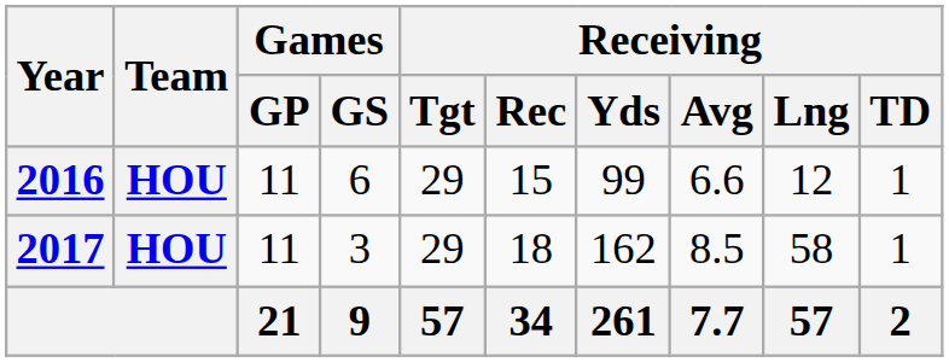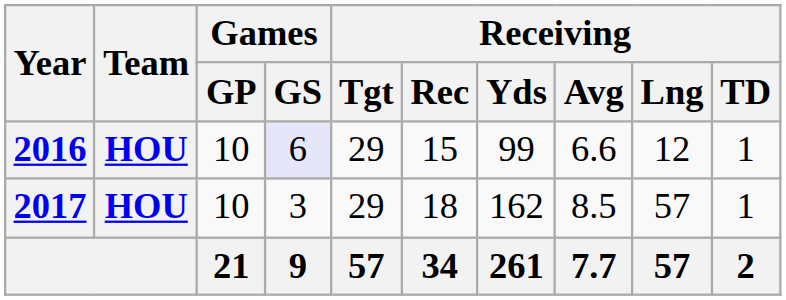 <table class="wikitable" style="text-align:center;">
 <tr>
 <th rowspan="2">Year</th>
 <th rowspan="2">Team</th>
 <th colspan="2">Games</th>
 <th colspan="6">Receiving</th>
 </tr>
 <tr>
 <th>GP</th>
 <th>GS</th>
 <th>Tgt</th>
 <th>Rec</th>
 <th>Yds</th>
 <th>Avg</th>
 <th>Lng</th>
 <th>TD</th>
 </tr>
 <tr>
 <th><a href='#'>2016</a></th>
 <th><a href='#'>HOU</a></th>
-<td>11</td>
-<td>6</td>
+<td>10</td>
+<td style="background: lavender;">6</td>
 <td>29</td>
 <td>15</td>
 <td>99</td>
 <td>6.6</td>
 <td>12</td>
 <td>1</td>
 </tr>
 <tr>
 <th><a href='#'>2017</a></th>
 <th><a href='#'>HOU</a></th>
-<td>11</td>
+<td>10</td>
 <td>3</td>
 <td>29</td>
 <td>18</td>
 <td>162</td>
 <td>8.5</td>
-<td>58</td>
+<td>57</td>
 <td>1</td>
 </tr>
 <tr>
 <th colspan="2"></th>
 <th>21</th>
 <th>9</th>
 <th>57</th>
 <th>34</th>
 <th>261</th>
 <th>7.7</th>
 <th>57</th>
 <th>2</th>
 </tr>
 </table>
